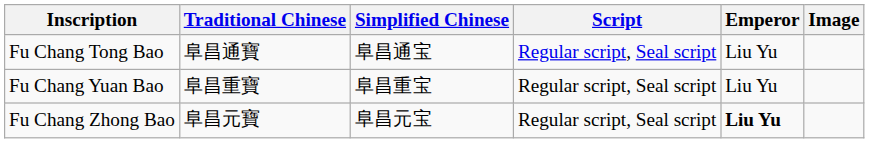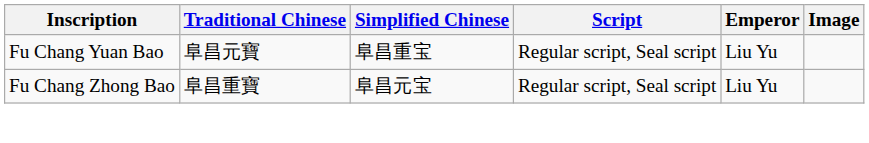 <table class="wikitable">
 <tr>
 <th>Inscription</th>
 <th><a href='#'>Traditional Chinese</a></th>
 <th><a href='#'>Simplified Chinese</a></th>
 <th><a href='#'>Script</a></th>
 <th>Emperor</th>
 <th>Image</th>
 </tr>
 <tr>
-<td>Fu Chang Tong Bao</td>
-<td>阜昌通寶</td>
-<td>阜昌通宝</td>
-<td><a href='#'>Regular script</a>, <a href='#'>Seal script</a></td>
-<td>Liu Yu</td>
-<td></td>
-</tr>
-<tr>
 <td>Fu Chang Yuan Bao</td>
-<td>阜昌重寶</td>
+<td>阜昌元寶</td>
 <td>阜昌重宝</td>
 <td>Regular script, Seal script</td>
 <td>Liu Yu</td>
 <td></td>
 </tr>
 <tr>
 <td>Fu Chang Zhong Bao</td>
-<td>阜昌元寶</td>
+<td>阜昌重寶</td>
 <td>阜昌元宝</td>
 <td>Regular script, Seal script</td>
-<td><strong>Liu Yu</strong></td>
+<td>Liu Yu</td>
 <td></td>
 </tr>
 </table>
